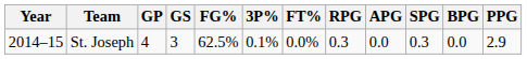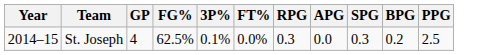 <table class="wikitable">
 <tr>
 <th>Year</th>
 <th>Team</th>
 <th>GP</th>
-<th>GS</th>
 <th>FG%</th>
 <th>3P%</th>
 <th>FT%</th>
 <th>RPG</th>
 <th>APG</th>
 <th>SPG</th>
 <th>BPG</th>
 <th>PPG</th>
 </tr>
 <tr>
 <td>2014–15</td>
 <td>St. Joseph</td>
 <td>4</td>
-<td>3</td>
 <td>62.5%</td>
 <td>0.1%</td>
 <td>0.0%</td>
 <td>0.3</td>
 <td>0.0</td>
 <td>0.3</td>
-<td>0.0</td>
-<td>2.9</td>
+<td>0.2</td>
+<td>2.5</td>
 </tr>
 </table>
